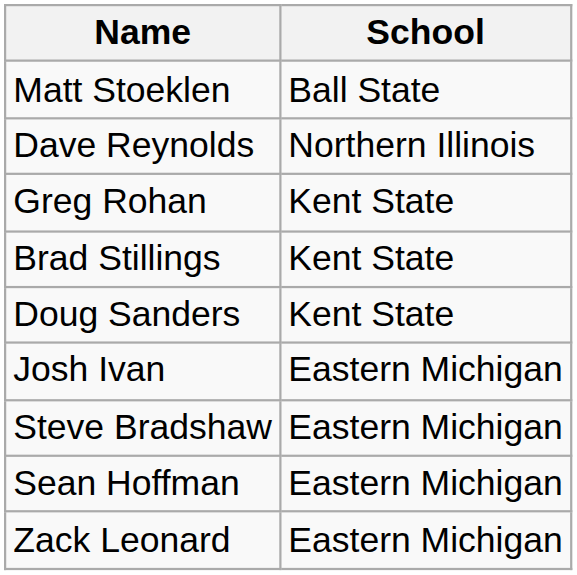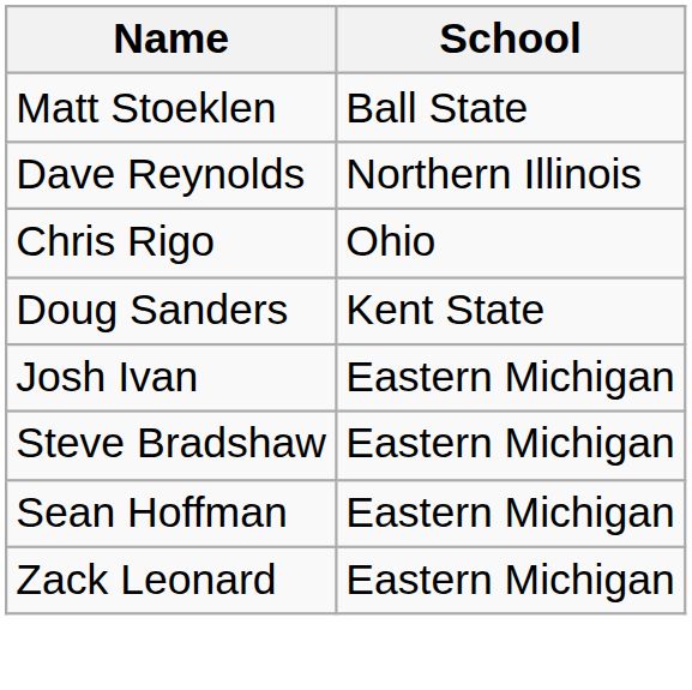 <table class=wikitable>
 <tr>
 <th>Name</th>
 <th>School</th>
 </tr>
 <tr>
 <td>Matt Stoeklen</td>
 <td>Ball State</td>
 </tr>
 <tr>
 <td>Dave Reynolds</td>
 <td>Northern Illinois</td>
 </tr>
 <tr>
-<td>Greg Rohan</td>
-<td>Kent State</td>
-</tr>
-<tr>
-<td>Brad Stillings</td>
-<td>Kent State</td>
+<td>Chris Rigo</td>
+<td>Ohio</td>
 </tr>
 <tr>
 <td>Doug Sanders</td>
 <td>Kent State</td>
 </tr>
 <tr>
 <td>Josh Ivan</td>
 <td>Eastern Michigan</td>
 </tr>
 <tr>
 <td>Steve Bradshaw</td>
 <td>Eastern Michigan</td>
 </tr>
 <tr>
 <td>Sean Hoffman</td>
 <td>Eastern Michigan</td>
 </tr>
 <tr>
 <td>Zack Leonard</td>
 <td>Eastern Michigan</td>
 </tr>
 </table>
